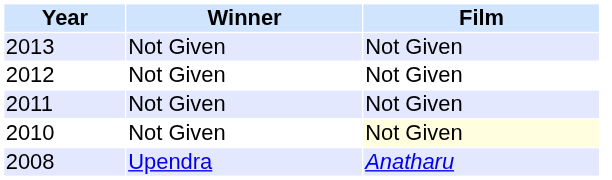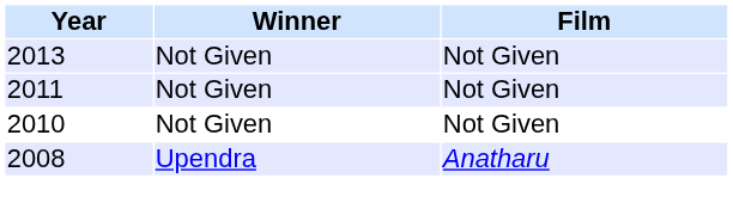 <table cellspacing="1" cellpadding="1" border="0" width="50%">
 <tr bgcolor="#d1e4fd">
 <th>Year</th>
 <th>Winner</th>
 <th>Film</th>
 </tr>
 <tr bgcolor="#e4e8ff">
 <td>2013</td>
 <td>Not Given</td>
 <td>Not Given</td>
 </tr>
-<tr>
-<td>2012</td>
-<td>Not Given</td>
-<td>Not Given</td>
-<td></td>
-</tr>
 <tr bgcolor="#e4e8ff">
 <td>2011</td>
 <td>Not Given</td>
 <td>Not Given</td>
 </tr>
 <tr>
 <td>2010</td>
 <td>Not Given</td>
-<td style="background: lightyellow;">Not Given</td>
+<td>Not Given</td>
 </tr>
 <tr bgcolor="#e4e8ff">
 <td>2008</td>
 <td><a href='#'>Upendra</a></td>
 <td><em><a href='#'>Anatharu</a></em></td>
 </tr>
 </table>
